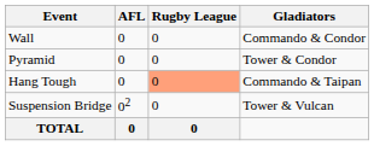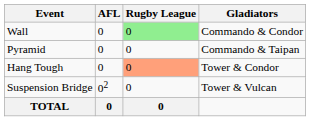 <table class="wikitable">
 <tr>
 <th>Event</th>
 <th>AFL</th>
 <th>Rugby League</th>
 <th>Gladiators</th>
 </tr>
 <tr>
 <td>Wall</td>
 <td>0</td>
-<td>0</td>
+<td style="background: lightgreen;">0</td>
 <td>Commando & Condor</td>
 </tr>
 <tr>
 <td>Pyramid</td>
 <td>0</td>
 <td>0</td>
-<td>Tower & Condor</td>
+<td>Commando & Taipan</td>
 </tr>
 <tr>
 <td>Hang Tough</td>
 <td>0</td>
 <td style="background: lightsalmon;">0</td>
-<td>Commando & Taipan</td>
+<td>Tower & Condor</td>
 </tr>
 <tr>
 <td>Suspension Bridge</td>
 <td>0<sup>2</sup></td>
 <td>0</td>
 <td>Tower & Vulcan</td>
 </tr>
 <tr>
 <th>TOTAL</th>
 <th>0</th>
 <th>0</th>
 </tr>
 </table>
